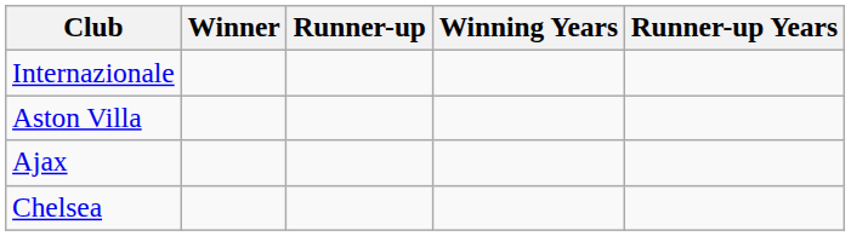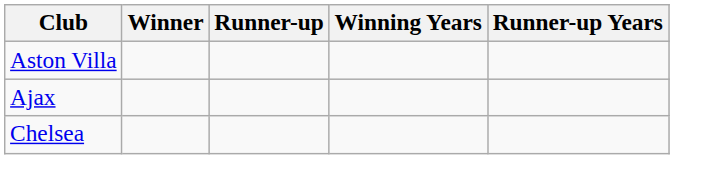 <table class="wikitable plainrowheaders sortable">
 <tr>
 <th scope=col>Club</th>
 <th scope=col>Winner</th>
 <th scope=col>Runner-up</th>
 <th scope=col>Winning Years</th>
 <th scope=col>Runner-up Years</th>
-</tr>
-<tr>
-<td> <a href='#'>Internazionale</a></td>
-<td></td>
-<td></td>
-<td></td>
-<td></td>
 </tr>
 <tr>
 <td> <a href='#'>Aston Villa</a></td>
 <td></td>
 <td></td>
 <td></td>
 <td></td>
 </tr>
 <tr>
 <td> <a href='#'>Ajax</a></td>
 <td></td>
 <td></td>
 <td></td>
 <td></td>
 </tr>
 <tr>
 <td> <a href='#'>Chelsea</a></td>
 <td></td>
 <td></td>
 <td></td>
 <td></td>
 </tr>
 </table>
